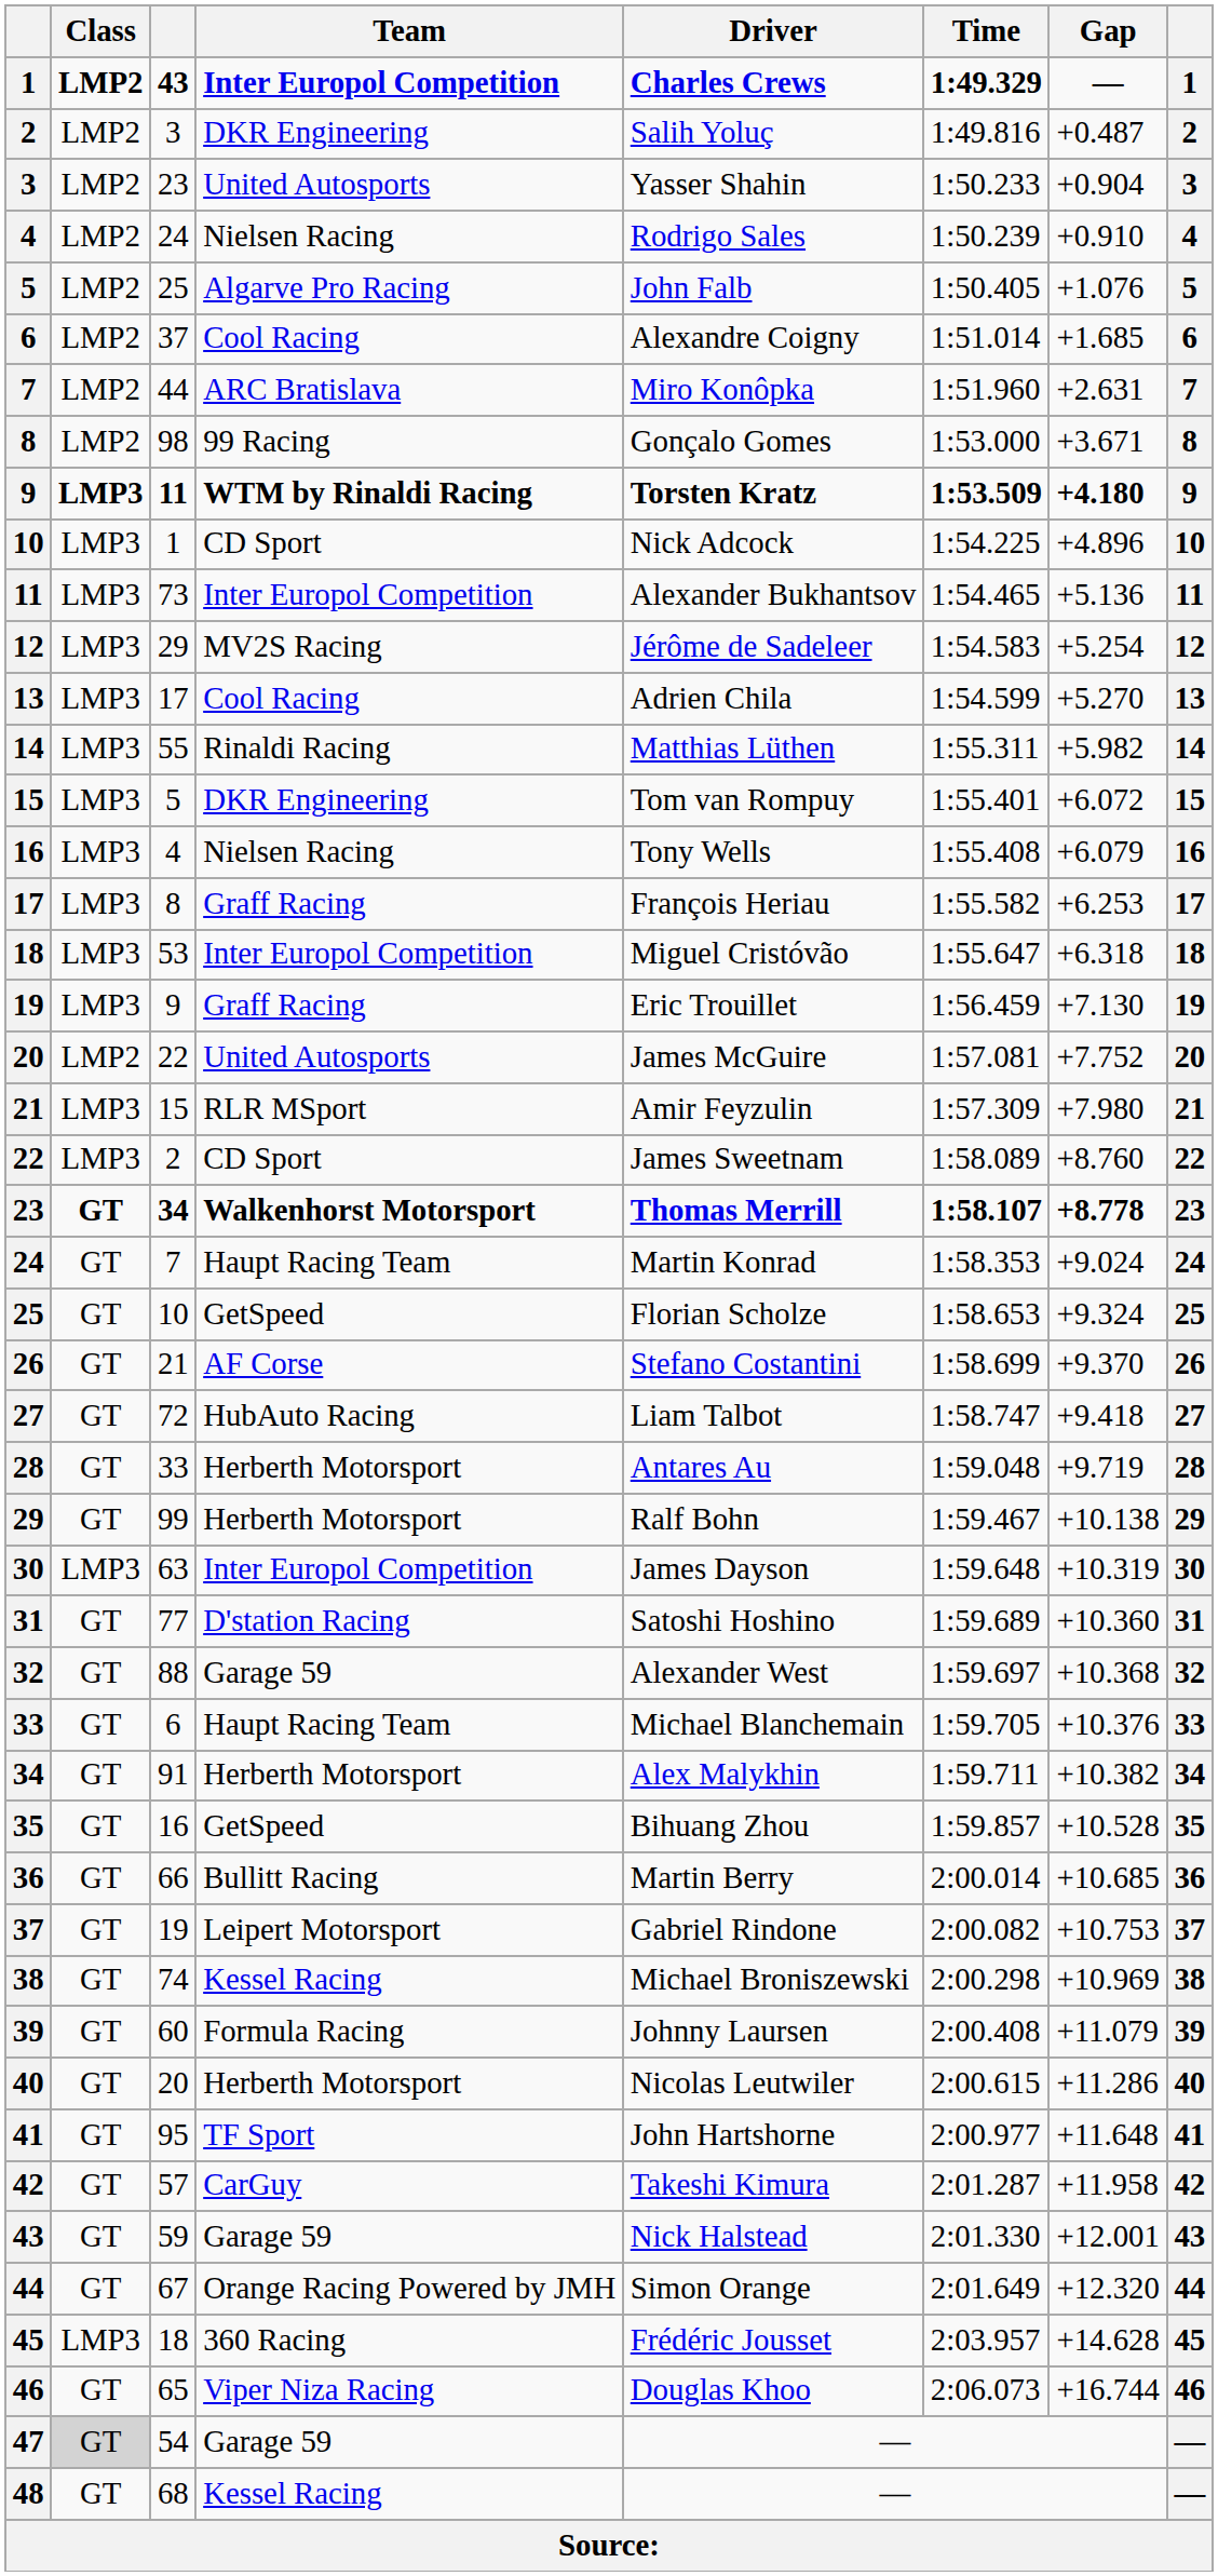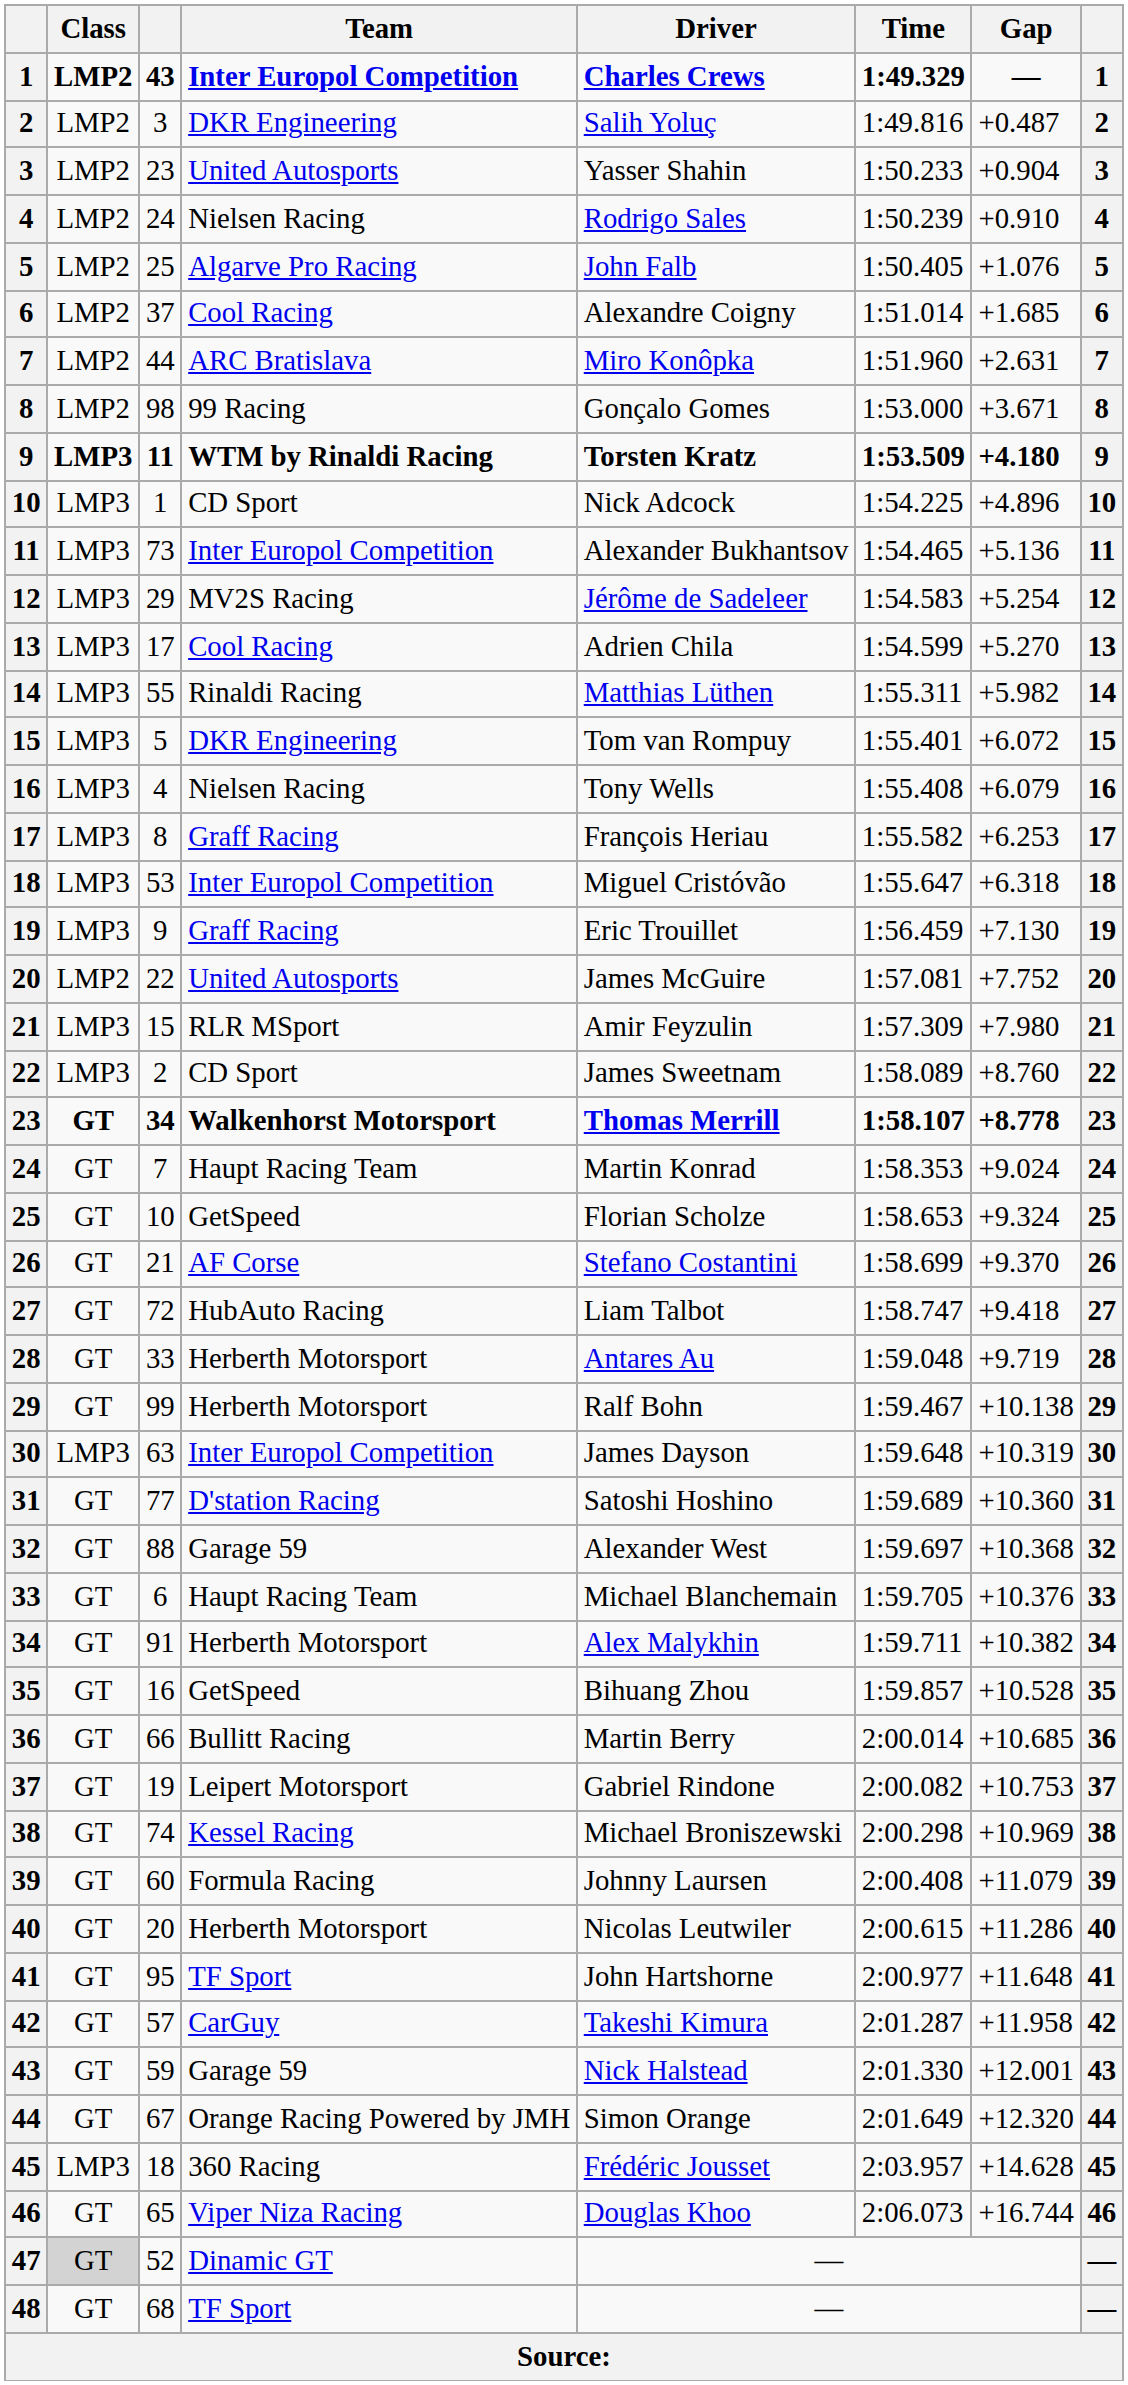 <table class="wikitable sortable" style="font-size: 90%;">
 <tr>
 <th></th>
 <th class="unsortable">Class</th>
 <th class="unsortable"></th>
 <th class="unsortable">Team</th>
 <th class="unsortable">Driver</th>
 <th class="unsortable">Time</th>
 <th class="unsortable">Gap</th>
 <th></th>
 </tr>
 <tr style="font-weight: bold;">
 <th>1</th>
 <td align="center">LMP2</td>
 <td align="center">43</td>
 <td> <a href='#'>Inter Europol Competition</a></td>
 <td> <a href='#'>Charles Crews</a></td>
 <td>1:49.329</td>
 <td align="center">—</td>
 <th>1</th>
 </tr>
 <tr>
 <th>2</th>
 <td align="center">LMP2</td>
 <td align="center">3</td>
 <td> <a href='#'>DKR Engineering</a></td>
 <td> <a href='#'>Salih Yoluç</a></td>
 <td>1:49.816</td>
 <td>+0.487</td>
 <th>2</th>
 </tr>
 <tr>
 <th>3</th>
 <td align="center">LMP2</td>
 <td align="center">23</td>
 <td> <a href='#'>United Autosports</a></td>
 <td> Yasser Shahin</td>
 <td>1:50.233</td>
 <td>+0.904</td>
 <th>3</th>
 </tr>
 <tr>
 <th>4</th>
 <td align="center">LMP2</td>
 <td align="center">24</td>
 <td> Nielsen Racing</td>
 <td> <a href='#'>Rodrigo Sales</a></td>
 <td>1:50.239</td>
 <td>+0.910</td>
 <th>4</th>
 </tr>
 <tr>
 <th>5</th>
 <td align="center">LMP2</td>
 <td align="center">25</td>
 <td> <a href='#'>Algarve Pro Racing</a></td>
 <td> <a href='#'>John Falb</a></td>
 <td>1:50.405</td>
 <td>+1.076</td>
 <th>5</th>
 </tr>
 <tr>
 <th>6</th>
 <td align="center">LMP2</td>
 <td align="center">37</td>
 <td> <a href='#'>Cool Racing</a></td>
 <td> Alexandre Coigny</td>
 <td>1:51.014</td>
 <td>+1.685</td>
 <th>6</th>
 </tr>
 <tr>
 <th>7</th>
 <td align="center">LMP2</td>
 <td align="center">44</td>
 <td> <a href='#'>ARC Bratislava</a></td>
 <td> <a href='#'>Miro Konôpka</a></td>
 <td>1:51.960</td>
 <td>+2.631</td>
 <th>7</th>
 </tr>
 <tr>
 <th>8</th>
 <td align="center">LMP2</td>
 <td align="center">98</td>
 <td> 99 Racing</td>
 <td> Gonçalo Gomes</td>
 <td>1:53.000</td>
 <td>+3.671</td>
 <th>8</th>
 </tr>
 <tr style="font-weight: bold;">
 <th>9</th>
 <td align="center">LMP3</td>
 <td align="center">11</td>
 <td> WTM by Rinaldi Racing</td>
 <td> Torsten Kratz</td>
 <td>1:53.509</td>
 <td>+4.180</td>
 <th>9</th>
 </tr>
 <tr>
 <th>10</th>
 <td align="center">LMP3</td>
 <td align="center">1</td>
 <td> CD Sport</td>
 <td> Nick Adcock</td>
 <td>1:54.225</td>
 <td>+4.896</td>
 <th>10</th>
 </tr>
 <tr>
 <th>11</th>
 <td align="center">LMP3</td>
 <td align="center">73</td>
 <td> <a href='#'>Inter Europol Competition</a></td>
 <td> Alexander Bukhantsov</td>
 <td>1:54.465</td>
 <td>+5.136</td>
 <th>11</th>
 </tr>
 <tr>
 <th>12</th>
 <td align="center">LMP3</td>
 <td align="center">29</td>
 <td> MV2S Racing</td>
 <td> <a href='#'>Jérôme de Sadeleer</a></td>
 <td>1:54.583</td>
 <td>+5.254</td>
 <th>12</th>
 </tr>
 <tr>
 <th>13</th>
 <td align="center">LMP3</td>
 <td align="center">17</td>
 <td> <a href='#'>Cool Racing</a></td>
 <td> Adrien Chila</td>
 <td>1:54.599</td>
 <td>+5.270</td>
 <th>13</th>
 </tr>
 <tr>
 <th>14</th>
 <td align="center">LMP3</td>
 <td align="center">55</td>
 <td> Rinaldi Racing</td>
 <td> <a href='#'>Matthias Lüthen</a></td>
 <td>1:55.311</td>
 <td>+5.982</td>
 <th>14</th>
 </tr>
 <tr>
 <th>15</th>
 <td align="center">LMP3</td>
 <td align="center">5</td>
 <td> <a href='#'>DKR Engineering</a></td>
 <td> Tom van Rompuy</td>
 <td>1:55.401</td>
 <td>+6.072</td>
 <th>15</th>
 </tr>
 <tr>
 <th>16</th>
 <td align="center">LMP3</td>
 <td align="center">4</td>
 <td> Nielsen Racing</td>
 <td> Tony Wells</td>
 <td>1:55.408</td>
 <td>+6.079</td>
 <th>16</th>
 </tr>
 <tr>
 <th>17</th>
 <td align="center">LMP3</td>
 <td align="center">8</td>
 <td> <a href='#'>Graff Racing</a></td>
 <td> François Heriau</td>
 <td>1:55.582</td>
 <td>+6.253</td>
 <th>17</th>
 </tr>
 <tr>
 <th>18</th>
 <td align="center">LMP3</td>
 <td align="center">53</td>
 <td> <a href='#'>Inter Europol Competition</a></td>
 <td> Miguel Cristóvão</td>
 <td>1:55.647</td>
 <td>+6.318</td>
 <th>18</th>
 </tr>
 <tr>
 <th>19</th>
 <td align="center">LMP3</td>
 <td align="center">9</td>
 <td> <a href='#'>Graff Racing</a></td>
 <td> Eric Trouillet</td>
 <td>1:56.459</td>
 <td>+7.130</td>
 <th>19</th>
 </tr>
 <tr>
 <th>20</th>
 <td align="center">LMP2</td>
 <td align="center">22</td>
 <td> <a href='#'>United Autosports</a></td>
 <td> James McGuire</td>
 <td>1:57.081</td>
 <td>+7.752</td>
 <th>20</th>
 </tr>
 <tr>
 <th>21</th>
 <td align="center">LMP3</td>
 <td align="center">15</td>
 <td> RLR MSport</td>
 <td> Amir Feyzulin</td>
 <td>1:57.309</td>
 <td>+7.980</td>
 <th>21</th>
 </tr>
 <tr>
 <th>22</th>
 <td align="center">LMP3</td>
 <td align="center">2</td>
 <td> CD Sport</td>
 <td> James Sweetnam</td>
 <td>1:58.089</td>
 <td>+8.760</td>
 <th>22</th>
 </tr>
 <tr style="font-weight: bold;">
 <th>23</th>
 <td align="center">GT</td>
 <td align="center">34</td>
 <td> Walkenhorst Motorsport</td>
 <td> <a href='#'>Thomas Merrill</a></td>
 <td>1:58.107</td>
 <td>+8.778</td>
 <th>23</th>
 </tr>
 <tr>
 <th>24</th>
 <td align="center">GT</td>
 <td align="center">7</td>
 <td> Haupt Racing Team</td>
 <td> Martin Konrad</td>
 <td>1:58.353</td>
 <td>+9.024</td>
 <th>24</th>
 </tr>
 <tr>
 <th>25</th>
 <td align="center">GT</td>
 <td align="center">10</td>
 <td> GetSpeed</td>
 <td> Florian Scholze</td>
 <td>1:58.653</td>
 <td>+9.324</td>
 <th>25</th>
 </tr>
 <tr>
 <th>26</th>
 <td align="center">GT</td>
 <td align="center">21</td>
 <td> <a href='#'>AF Corse</a></td>
 <td> <a href='#'>Stefano Costantini</a></td>
 <td>1:58.699</td>
 <td>+9.370</td>
 <th>26</th>
 </tr>
 <tr>
 <th>27</th>
 <td align="center">GT</td>
 <td align="center">72</td>
 <td> HubAuto Racing</td>
 <td> Liam Talbot</td>
 <td>1:58.747</td>
 <td>+9.418</td>
 <th>27</th>
 </tr>
 <tr>
 <th>28</th>
 <td align="center">GT</td>
 <td align="center">33</td>
 <td> Herberth Motorsport</td>
 <td> <a href='#'>Antares Au</a></td>
 <td>1:59.048</td>
 <td>+9.719</td>
 <th>28</th>
 </tr>
 <tr>
 <th>29</th>
 <td align="center">GT</td>
 <td align="center">99</td>
 <td> Herberth Motorsport</td>
 <td> Ralf Bohn</td>
 <td>1:59.467</td>
 <td>+10.138</td>
 <th>29</th>
 </tr>
 <tr>
 <th>30</th>
 <td align="center">LMP3</td>
 <td align="center">63</td>
 <td> <a href='#'>Inter Europol Competition</a></td>
 <td> James Dayson</td>
 <td>1:59.648</td>
 <td>+10.319</td>
 <th>30</th>
 </tr>
 <tr>
 <th>31</th>
 <td align="center">GT</td>
 <td align="center">77</td>
 <td> <a href='#'>D'station Racing</a></td>
 <td> Satoshi Hoshino</td>
 <td>1:59.689</td>
 <td>+10.360</td>
 <th>31</th>
 </tr>
 <tr>
 <th>32</th>
 <td align="center">GT</td>
 <td align="center">88</td>
 <td> Garage 59</td>
 <td> Alexander West</td>
 <td>1:59.697</td>
 <td>+10.368</td>
 <th>32</th>
 </tr>
 <tr>
 <th>33</th>
 <td align="center">GT</td>
 <td align="center">6</td>
 <td> Haupt Racing Team</td>
 <td> Michael Blanchemain</td>
 <td>1:59.705</td>
 <td>+10.376</td>
 <th>33</th>
 </tr>
 <tr>
 <th>34</th>
 <td align="center">GT</td>
 <td align="center">91</td>
 <td> Herberth Motorsport</td>
 <td> <a href='#'>Alex Malykhin</a></td>
 <td>1:59.711</td>
 <td>+10.382</td>
 <th>34</th>
 </tr>
 <tr>
 <th>35</th>
 <td align="center">GT</td>
 <td align="center">16</td>
 <td> GetSpeed</td>
 <td> Bihuang Zhou</td>
 <td>1:59.857</td>
 <td>+10.528</td>
 <th>35</th>
 </tr>
 <tr>
 <th>36</th>
 <td align="center">GT</td>
 <td align="center">66</td>
 <td> Bullitt Racing</td>
 <td> Martin Berry</td>
 <td>2:00.014</td>
 <td>+10.685</td>
 <th>36</th>
 </tr>
 <tr>
 <th>37</th>
 <td align="center">GT</td>
 <td align="center">19</td>
 <td> Leipert Motorsport</td>
 <td> Gabriel Rindone</td>
 <td>2:00.082</td>
 <td>+10.753</td>
 <th>37</th>
 </tr>
 <tr>
 <th>38</th>
 <td align="center">GT</td>
 <td align="center">74</td>
 <td> <a href='#'>Kessel Racing</a></td>
 <td> Michael Broniszewski</td>
 <td>2:00.298</td>
 <td>+10.969</td>
 <th>38</th>
 </tr>
 <tr>
 <th>39</th>
 <td align="center">GT</td>
 <td align="center">60</td>
 <td> Formula Racing</td>
 <td> Johnny Laursen</td>
 <td>2:00.408</td>
 <td>+11.079</td>
 <th>39</th>
 </tr>
 <tr>
 <th>40</th>
 <td align="center">GT</td>
 <td align="center">20</td>
 <td> Herberth Motorsport</td>
 <td> Nicolas Leutwiler</td>
 <td>2:00.615</td>
 <td>+11.286</td>
 <th>40</th>
 </tr>
 <tr>
 <th>41</th>
 <td align="center">GT</td>
 <td align="center">95</td>
 <td> <a href='#'>TF Sport</a></td>
 <td> John Hartshorne</td>
 <td>2:00.977</td>
 <td>+11.648</td>
 <th>41</th>
 </tr>
 <tr>
 <th>42</th>
 <td align="center">GT</td>
 <td align="center">57</td>
 <td> <a href='#'>CarGuy</a></td>
 <td> <a href='#'>Takeshi Kimura</a></td>
 <td>2:01.287</td>
 <td>+11.958</td>
 <th>42</th>
 </tr>
 <tr>
 <th>43</th>
 <td align="center">GT</td>
 <td align="center">59</td>
 <td> Garage 59</td>
 <td> <a href='#'>Nick Halstead</a></td>
 <td>2:01.330</td>
 <td>+12.001</td>
 <th>43</th>
 </tr>
 <tr>
 <th>44</th>
 <td align="center">GT</td>
 <td align="center">67</td>
 <td> Orange Racing Powered by JMH</td>
 <td> Simon Orange</td>
 <td>2:01.649</td>
 <td>+12.320</td>
 <th>44</th>
 </tr>
 <tr>
 <th>45</th>
 <td align="center">LMP3</td>
 <td align="center">18</td>
 <td> 360 Racing</td>
 <td> <a href='#'>Frédéric Jousset</a></td>
 <td>2:03.957</td>
 <td>+14.628</td>
 <th>45</th>
 </tr>
 <tr>
 <th>46</th>
 <td align="center">GT</td>
 <td align="center">65</td>
 <td> <a href='#'>Viper Niza Racing</a></td>
 <td> <a href='#'>Douglas Khoo</a></td>
 <td>2:06.073</td>
 <td>+16.744</td>
 <th>46</th>
 </tr>
 <tr>
 <th>47</th>
 <td align="center" style="background: lightgrey;">GT</td>
-<td align="center">54</td>
-<td> Garage 59</td>
+<td align="center">52</td>
+<td> <a href='#'>Dinamic GT</a></td>
 <td colspan="3" align="center">—</td>
 <th>—</th>
 </tr>
 <tr>
 <th>48</th>
 <td align="center">GT</td>
 <td align="center">68</td>
-<td> <a href='#'>Kessel Racing</a></td>
+<td> <a href='#'>TF Sport</a></td>
 <td colspan="3" align="center">—</td>
 <th>—</th>
 </tr>
 <tr>
 <th colspan="8">Source:</th>
 </tr>
 </table>
